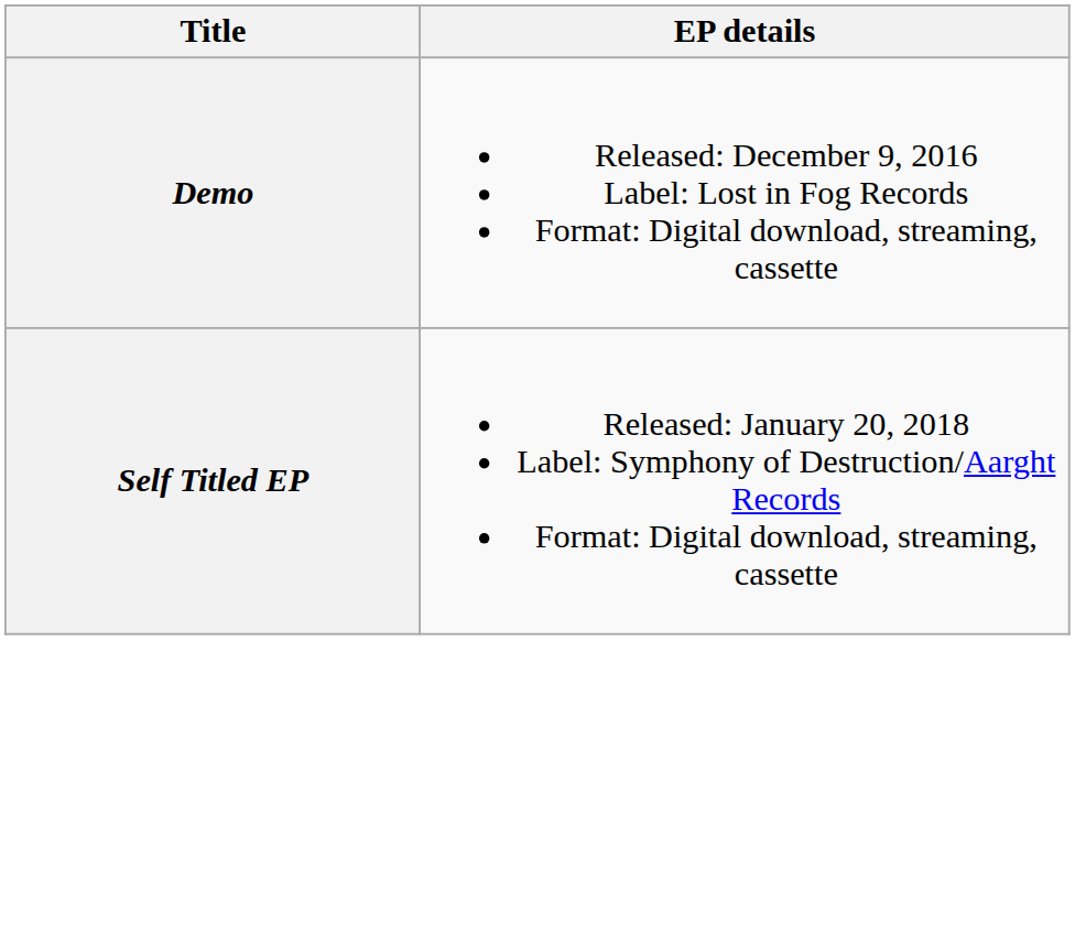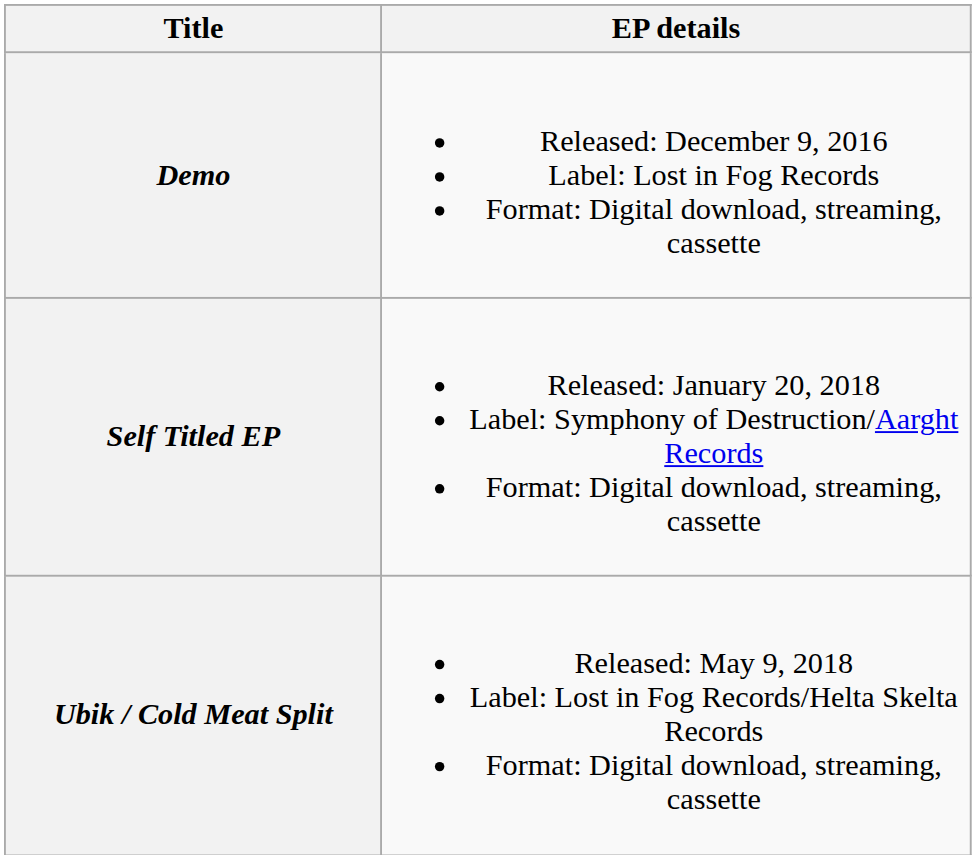 <table class="wikitable plainrowheaders" style="text-align: center;">
 <tr>
 <th scope="col" style="width:12em;">Title</th>
 <th scope="col" style="width:19em;">EP details</th>
 </tr>
 <tr>
 <th scope="row"><em>Demo</em></th>
 <td><br><ul><li>Released: December 9, 2016</li><li>Label: Lost in Fog Records</li><li>Format: Digital download, streaming, cassette</li></ul></td>
 </tr>
 <tr>
 <th scope="row"><em>Self Titled EP</em></th>
 <td><br><ul><li>Released: January 20, 2018</li><li>Label: Symphony of Destruction/<a href='#'>Aarght Records</a></li><li>Format: Digital download, streaming, cassette</li></ul></td>
 </tr>
+<tr>
+<th scope="row"><em>Ubik / Cold Meat Split</em></th>
+<td><br><ul><li>Released: May 9, 2018</li><li>Label: Lost in Fog Records/Helta Skelta Records</li><li>Format: Digital download, streaming, cassette</li></ul></td>
+</tr>
 </table>
